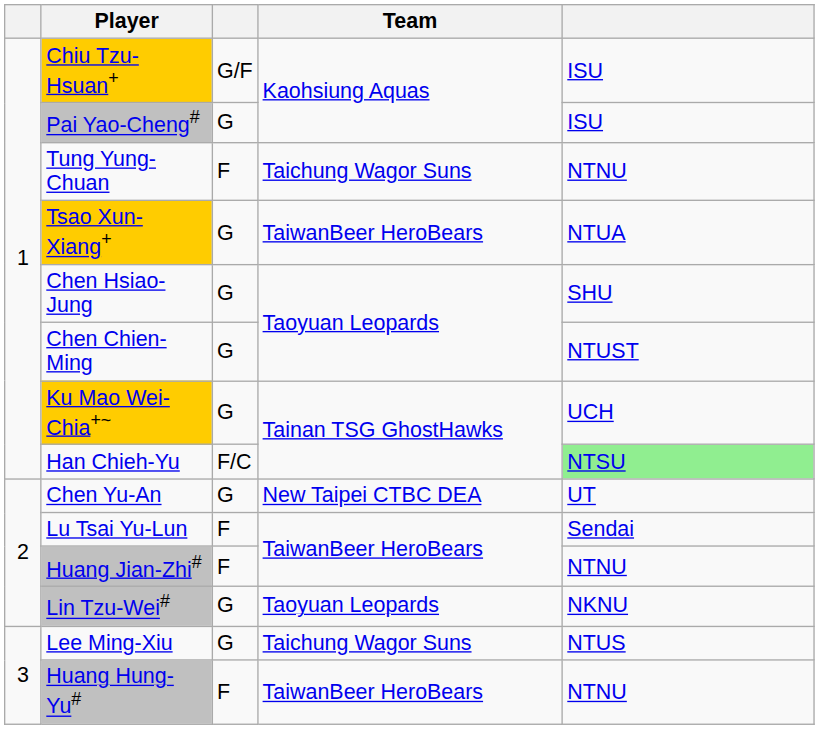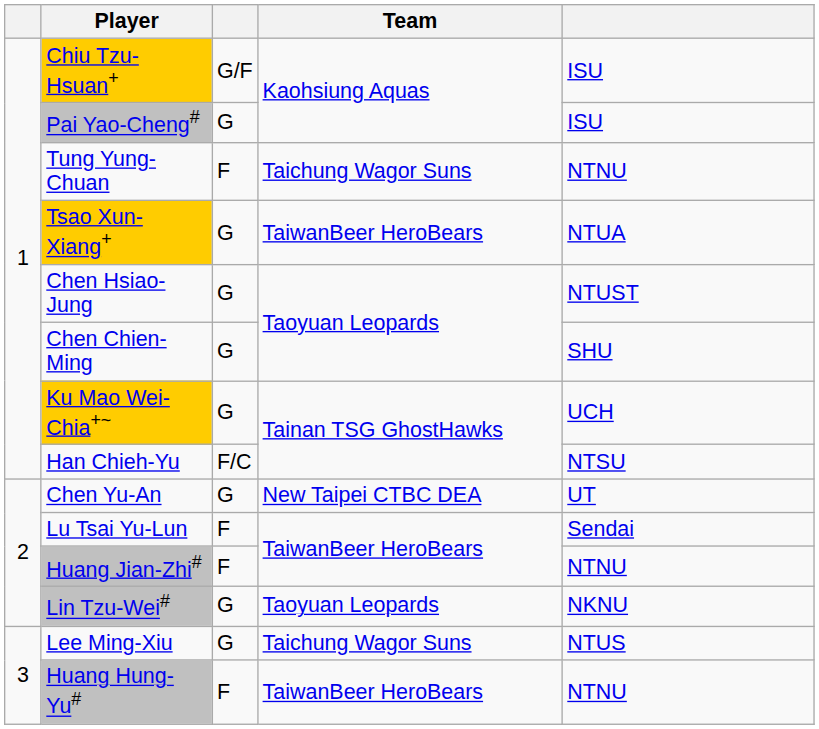 <table class="wikitable sortable plainrowheaders" style="text-align:left">
 <tr>
 <th style="width:20px;"></th>
 <th style="width:120px;">Player</th>
 <th style="width:20px;"></th>
 <th style="width:220px;">Team</th>
 <th style="width:180px;"></th>
 </tr>
 <tr>
 <td rowspan=8 style="text-align:center">1</td>
 <td bgcolor="#FFCC00"><a href='#'>Chiu Tzu-Hsuan</a><sup>+</sup></td>
 <td>G/F</td>
 <td rowspan=2><a href='#'>Kaohsiung Aquas</a> </td>
 <td><a href='#'>ISU</a> </td>
 </tr>
 <tr>
 <td bgcolor="#C0C0C0"><a href='#'>Pai Yao-Cheng</a><sup>#</sup></td>
 <td>G</td>
 <td><a href='#'>ISU</a> </td>
 </tr>
 <tr>
 <td><a href='#'>Tung Yung-Chuan</a></td>
 <td>F</td>
 <td><a href='#'>Taichung Wagor Suns</a></td>
 <td><a href='#'>NTNU</a> </td>
 </tr>
 <tr>
 <td bgcolor="#FFCC00"><a href='#'>Tsao Xun-Xiang</a><sup>+</sup></td>
 <td>G</td>
 <td><a href='#'>TaiwanBeer HeroBears</a></td>
 <td><a href='#'>NTUA</a> </td>
 </tr>
 <tr>
 <td><a href='#'>Chen Hsiao-Jung</a></td>
 <td>G</td>
 <td rowspan=2><a href='#'>Taoyuan Leopards</a><br></td>
-<td><a href='#'>SHU</a></td>
+<td><a href='#'>NTUST</a> </td>
 </tr>
 <tr>
 <td><a href='#'>Chen Chien-Ming</a></td>
 <td>G</td>
-<td><a href='#'>NTUST</a> </td>
+<td><a href='#'>SHU</a></td>
 </tr>
 <tr>
 <td bgcolor="#FFCC00"><a href='#'>Ku Mao Wei-Chia</a><sup>+~</sup></td>
 <td>G</td>
 <td rowspan=2><a href='#'>Tainan TSG GhostHawks</a><br></td>
 <td><a href='#'>UCH</a> </td>
 </tr>
 <tr>
 <td><a href='#'>Han Chieh-Yu</a></td>
 <td>F/C</td>
-<td style="background: lightgreen;"><a href='#'>NTSU</a> </td>
+<td><a href='#'>NTSU</a> </td>
 </tr>
 <tr>
 <td rowspan=4 style="text-align:center">2</td>
 <td><a href='#'>Chen Yu-An</a></td>
 <td>G</td>
 <td><a href='#'>New Taipei CTBC DEA</a></td>
 <td><a href='#'>UT</a> </td>
 </tr>
 <tr>
 <td><a href='#'>Lu Tsai Yu-Lun</a></td>
 <td>F</td>
 <td rowspan=2><a href='#'>TaiwanBeer HeroBears</a> </td>
 <td><a href='#'>Sendai</a> </td>
 </tr>
 <tr>
 <td bgcolor="#C0C0C0"><a href='#'>Huang Jian-Zhi</a><sup>#</sup></td>
 <td>F</td>
 <td><a href='#'>NTNU</a></td>
 </tr>
 <tr>
 <td bgcolor="#C0C0C0"><a href='#'>Lin Tzu-Wei</a><sup>#</sup></td>
 <td>G</td>
 <td><a href='#'>Taoyuan Leopards</a></td>
 <td><a href='#'>NKNU</a> </td>
 </tr>
 <tr>
 <td rowspan=2 style="text-align:center">3</td>
 <td><a href='#'>Lee Ming-Xiu</a></td>
 <td>G</td>
 <td><a href='#'>Taichung Wagor Suns</a></td>
 <td><a href='#'>NTUS</a> </td>
 </tr>
 <tr>
 <td bgcolor="#C0C0C0"><a href='#'>Huang Hung-Yu</a><sup>#</sup></td>
 <td>F</td>
 <td><a href='#'>TaiwanBeer HeroBears</a></td>
 <td><a href='#'>NTNU</a> </td>
 </tr>
 </table>
